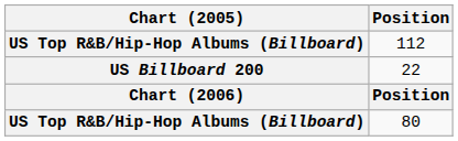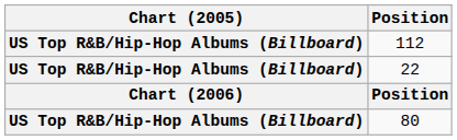 <table class="wikitable plainrowheaders" style="text-align:center;">
 <tr>
 <th>Chart (2005)</th>
 <th>Position</th>
 </tr>
 <tr>
 <th scope="row">US Top R&B/Hip-Hop Albums (<em>Billboard</em>)</th>
 <td align="center">112</td>
 </tr>
 <tr>
-<th scope="row">US <em>Billboard</em> 200</th>
+<th scope="row">US Top R&B/Hip-Hop Albums (<em>Billboard</em>)</th>
 <td align="center">22</td>
 </tr>
 <tr>
 <th>Chart (2006)</th>
 <th>Position</th>
 </tr>
 <tr>
 <th scope="row">US Top R&B/Hip-Hop Albums (<em>Billboard</em>)</th>
 <td align="center">80</td>
 </tr>
 </table>
